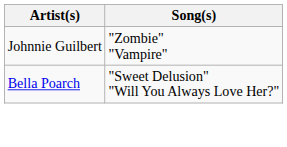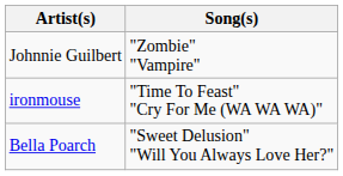 <table class="wikitable">
 <tr>
 <th>Artist(s)</th>
 <th>Song(s)</th>
 </tr>
 <tr>
 <td>Johnnie Guilbert</td>
 <td>"Zombie"<br>"Vampire"</td>
 </tr>
 <tr>
+<td><a href='#'>ironmouse</a></td>
+<td>"Time To Feast"<br>"Cry For Me (WA WA WA)"</td>
+</tr>
+<tr>
 <td><a href='#'>Bella Poarch</a></td>
 <td>"Sweet Delusion"<br>"Will You Always Love Her?"</td>
 </tr>
 </table>
